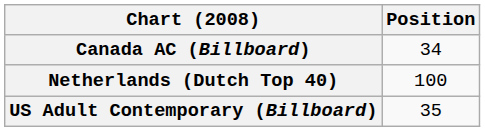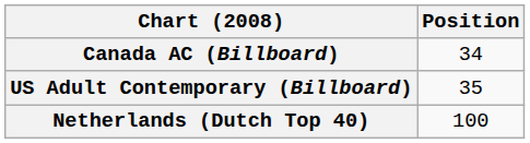 <table class="wikitable sortable plainrowheaders" style="text-align:center">
 <tr>
 <th>Chart (2008)</th>
 <th>Position</th>
 </tr>
 <tr>
 <th scope="row">Canada AC (<em>Billboard</em>)</th>
 <td>34</td>
 </tr>
 <tr>
+<th scope="row">US Adult Contemporary (<em>Billboard</em>)</th>
+<td>35</td>
+</tr>
+<tr>
 <th scope="row">Netherlands (Dutch Top 40)</th>
 <td>100</td>
 </tr>
-<tr>
-<th scope="row">US Adult Contemporary (<em>Billboard</em>)</th>
-<td>35</td>
-</tr>
 </table>
